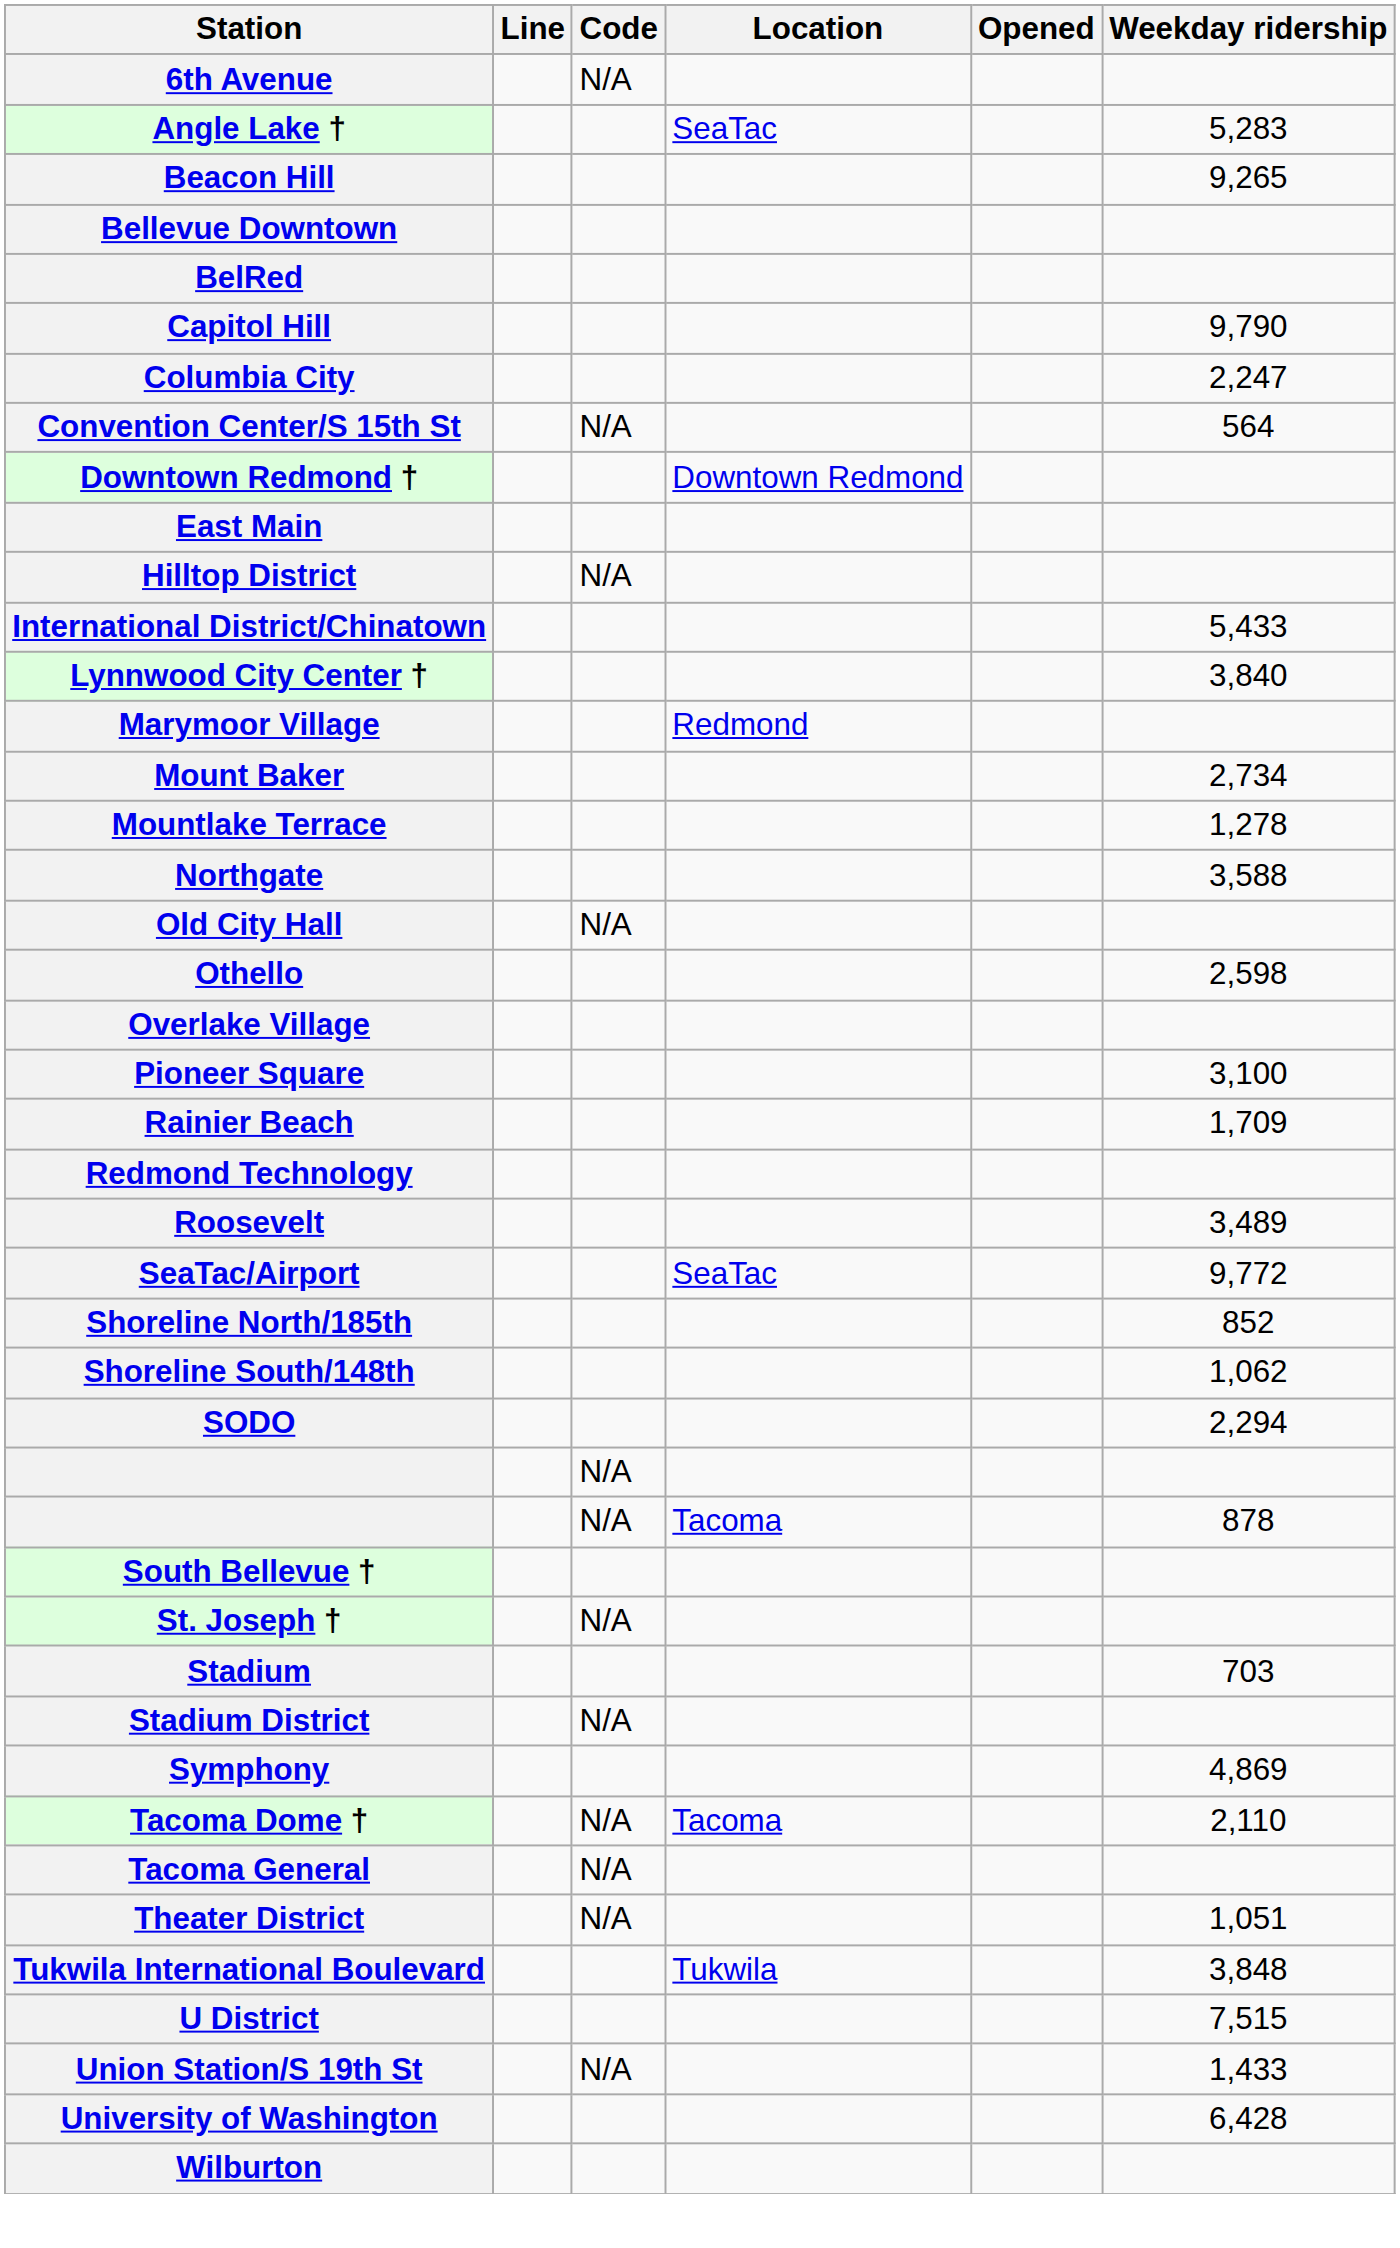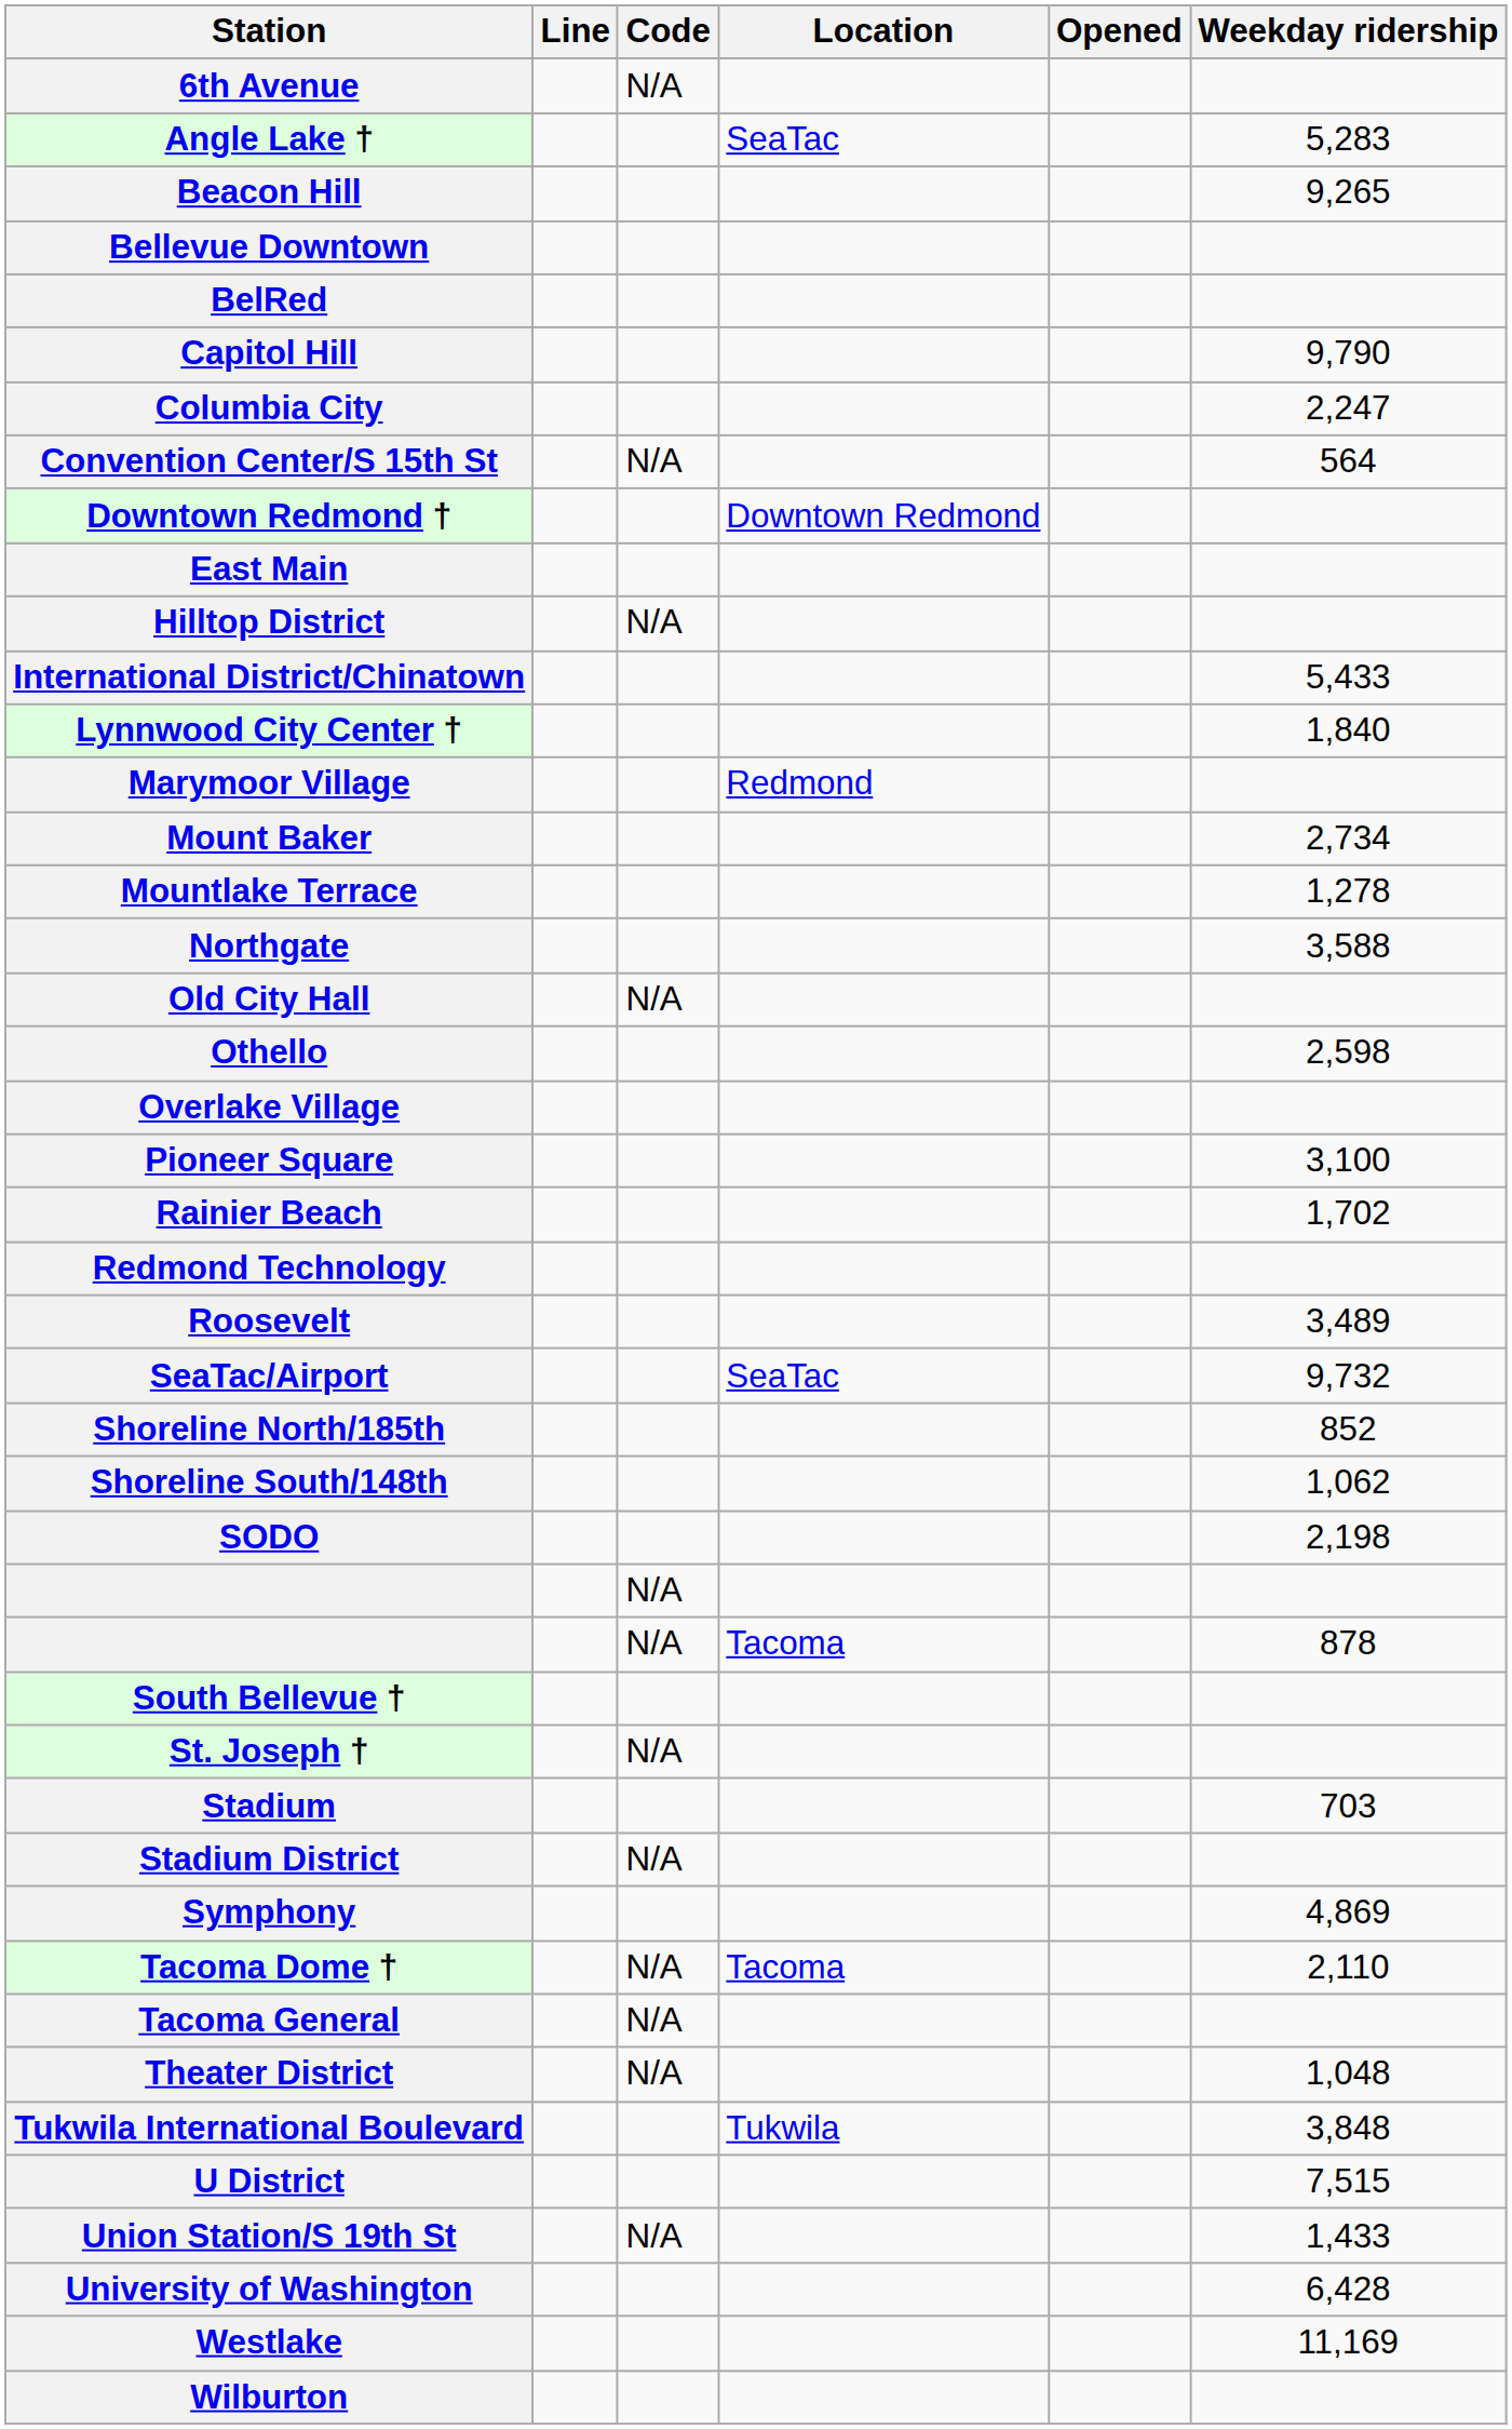 <table class="wikitable sortable plainrowheaders">
 <tr>
 <th scope=col>Station</th>
 <th scope=col>Line</th>
 <th>Code</th>
 <th scope="col">Location</th>
 <th scope=col>Opened</th>
 <th scope=col data-sort-type="number">Weekday ridership</th>
 </tr>
 <tr>
 <th scope=row><a href='#'>6th Avenue</a></th>
 <td></td>
 <td>N/A</td>
 <td></td>
 <td></td>
 <td align=center></td>
 </tr>
 <tr>
 <th scope=row style="background-color:#ddffdd"><a href='#'>Angle Lake</a> †</th>
 <td></td>
 <td></td>
 <td><a href='#'>SeaTac</a></td>
 <td></td>
 <td align=center>5,283</td>
 </tr>
 <tr>
 <th scope=row><a href='#'>Beacon Hill</a></th>
 <td></td>
 <td></td>
 <td></td>
 <td></td>
 <td align=center>9,265</td>
 </tr>
 <tr>
 <th scope=row><a href='#'>Bellevue Downtown</a></th>
 <td></td>
 <td></td>
 <td></td>
 <td></td>
 <td align=center></td>
 </tr>
 <tr>
 <th scope=row><a href='#'>BelRed</a></th>
 <td></td>
 <td></td>
 <td></td>
 <td></td>
 <td align=center></td>
 </tr>
 <tr>
 <th scope=row><a href='#'>Capitol Hill</a></th>
 <td></td>
 <td></td>
 <td></td>
 <td></td>
 <td align=center>9,790</td>
 </tr>
 <tr>
 <th scope=row><a href='#'>Columbia City</a></th>
 <td></td>
 <td></td>
 <td></td>
 <td></td>
 <td align=center>2,247</td>
 </tr>
 <tr>
 <th scope=row><a href='#'>Convention Center/S 15th St</a></th>
 <td></td>
 <td>N/A</td>
 <td></td>
 <td></td>
 <td align=center>564</td>
 </tr>
 <tr>
 <th scope=row style="background-color:#ddffdd"><a href='#'>Downtown Redmond</a> †</th>
 <td></td>
 <td></td>
 <td><a href='#'>Downtown Redmond</a></td>
 <td></td>
 <td align=center></td>
 </tr>
 <tr>
 <th scope=row><a href='#'>East Main</a></th>
 <td></td>
 <td></td>
 <td></td>
 <td></td>
 <td align=center></td>
 </tr>
 <tr>
 <th scope=row><a href='#'>Hilltop District</a></th>
 <td></td>
 <td>N/A</td>
 <td></td>
 <td></td>
 <td align=center></td>
 </tr>
 <tr>
 <th scope=row><a href='#'>International District/Chinatown</a></th>
 <td></td>
 <td></td>
 <td></td>
 <td></td>
 <td align=center>5,433</td>
 </tr>
 <tr>
 <th scope=row style="background-color:#ddffdd"><a href='#'>Lynnwood City Center</a> †</th>
 <td></td>
 <td></td>
 <td></td>
 <td></td>
-<td align=center>3,840</td>
+<td align=center>1,840</td>
 </tr>
 <tr>
 <th scope=row><a href='#'>Marymoor Village</a></th>
 <td></td>
 <td></td>
 <td><a href='#'>Redmond</a></td>
 <td></td>
 <td align=center></td>
 </tr>
 <tr>
 <th scope=row><a href='#'>Mount Baker</a></th>
 <td></td>
 <td></td>
 <td></td>
 <td></td>
 <td align=center>2,734</td>
 </tr>
 <tr>
 <th scope=row><a href='#'>Mountlake Terrace</a></th>
 <td></td>
 <td></td>
 <td></td>
 <td></td>
 <td align=center>1,278</td>
 </tr>
 <tr>
 <th scope=row><a href='#'>Northgate</a></th>
 <td></td>
 <td></td>
 <td></td>
 <td></td>
 <td align=center>3,588</td>
 </tr>
 <tr>
 <th scope=row><a href='#'>Old City Hall</a></th>
 <td></td>
 <td>N/A</td>
 <td></td>
 <td></td>
 <td align=center></td>
 </tr>
 <tr>
 <th scope=row><a href='#'>Othello</a></th>
 <td></td>
 <td></td>
 <td></td>
 <td></td>
 <td align=center>2,598</td>
 </tr>
 <tr>
 <th scope=row><a href='#'>Overlake Village</a></th>
 <td></td>
 <td></td>
 <td></td>
 <td></td>
 <td align=center></td>
 </tr>
 <tr>
 <th scope=row><a href='#'>Pioneer Square</a></th>
 <td></td>
 <td></td>
 <td></td>
 <td></td>
 <td align=center>3,100</td>
 </tr>
 <tr>
 <th scope=row><a href='#'>Rainier Beach</a></th>
 <td></td>
 <td></td>
 <td></td>
 <td></td>
-<td align=center>1,709</td>
+<td align=center>1,702</td>
 </tr>
 <tr>
 <th scope=row><a href='#'>Redmond Technology</a></th>
 <td></td>
 <td></td>
 <td></td>
 <td></td>
 <td align=center></td>
 </tr>
 <tr>
 <th scope=row><a href='#'>Roosevelt</a></th>
 <td></td>
 <td></td>
 <td></td>
 <td></td>
 <td align=center>3,489</td>
 </tr>
 <tr>
 <th scope=row><a href='#'>SeaTac/Airport</a></th>
 <td></td>
 <td></td>
 <td><a href='#'>SeaTac</a></td>
 <td></td>
-<td align=center>9,772</td>
+<td align=center>9,732</td>
 </tr>
 <tr>
 <th scope=row><a href='#'>Shoreline North/185th</a></th>
 <td></td>
 <td></td>
 <td></td>
 <td></td>
 <td align=center>852</td>
 </tr>
 <tr>
 <th scope=row><a href='#'>Shoreline South/148th</a></th>
 <td></td>
 <td></td>
 <td></td>
 <td></td>
 <td align=center>1,062</td>
 </tr>
 <tr>
 <th scope=row><a href='#'>SODO</a></th>
 <td></td>
 <td></td>
 <td></td>
 <td></td>
-<td align=center>2,294</td>
+<td align=center>2,198</td>
 </tr>
 <tr>
 <th scope=row></th>
 <td></td>
 <td>N/A</td>
 <td></td>
 <td></td>
 <td align=center></td>
 </tr>
 <tr>
 <th scope=row></th>
 <td></td>
 <td>N/A</td>
 <td><a href='#'>Tacoma</a></td>
 <td></td>
 <td align=center>878</td>
 </tr>
 <tr>
 <th scope=row style="background-color:#ddffdd"><a href='#'>South Bellevue</a> †</th>
 <td></td>
 <td></td>
 <td></td>
 <td></td>
 <td align=center></td>
 </tr>
 <tr>
 <th scope=row style="background-color:#ddffdd"><a href='#'>St. Joseph</a> †</th>
 <td></td>
 <td>N/A</td>
 <td></td>
 <td></td>
 <td align=center></td>
 </tr>
 <tr>
 <th scope=row><a href='#'>Stadium</a></th>
 <td></td>
 <td></td>
 <td></td>
 <td></td>
 <td align=center>703</td>
 </tr>
 <tr>
 <th scope=row><a href='#'>Stadium District</a></th>
 <td></td>
 <td>N/A</td>
 <td></td>
 <td></td>
 <td align=center></td>
 </tr>
 <tr>
 <th scope=row><a href='#'>Symphony</a></th>
 <td></td>
 <td></td>
 <td></td>
 <td></td>
 <td align=center>4,869</td>
 </tr>
 <tr>
 <th scope=row style="background-color:#ddffdd"><a href='#'>Tacoma Dome</a> †</th>
 <td></td>
 <td>N/A</td>
 <td><a href='#'>Tacoma</a></td>
 <td></td>
 <td align=center>2,110</td>
 </tr>
 <tr>
 <th scope=row><a href='#'>Tacoma General</a></th>
 <td></td>
 <td>N/A</td>
 <td></td>
 <td></td>
 <td align=center></td>
 </tr>
 <tr>
 <th scope=row><a href='#'>Theater District</a></th>
 <td></td>
 <td>N/A</td>
 <td></td>
 <td></td>
-<td align=center>1,051</td>
+<td align=center>1,048</td>
 </tr>
 <tr>
 <th scope=row><a href='#'>Tukwila International Boulevard</a></th>
 <td></td>
 <td></td>
 <td><a href='#'>Tukwila</a></td>
 <td></td>
 <td align=center>3,848</td>
 </tr>
 <tr>
 <th scope=row><a href='#'>U District</a></th>
 <td></td>
 <td></td>
 <td></td>
 <td></td>
 <td align=center>7,515</td>
 </tr>
 <tr>
 <th scope=row><a href='#'>Union Station/S 19th St</a></th>
 <td></td>
 <td>N/A</td>
 <td></td>
 <td></td>
 <td align=center>1,433</td>
 </tr>
 <tr>
 <th scope=row><a href='#'>University of Washington</a></th>
 <td></td>
 <td></td>
 <td></td>
 <td></td>
 <td align=center>6,428</td>
 </tr>
 <tr>
+<th scope=row><a href='#'>Westlake</a></th>
+<td></td>
+<td></td>
+<td></td>
+<td></td>
+<td align=center>11,169</td>
+</tr>
+<tr>
 <th scope=row><a href='#'>Wilburton</a></th>
 <td></td>
 <td></td>
 <td></td>
 <td></td>
 <td align=center></td>
 </tr>
 <tr>
 </tr>
 </table>
